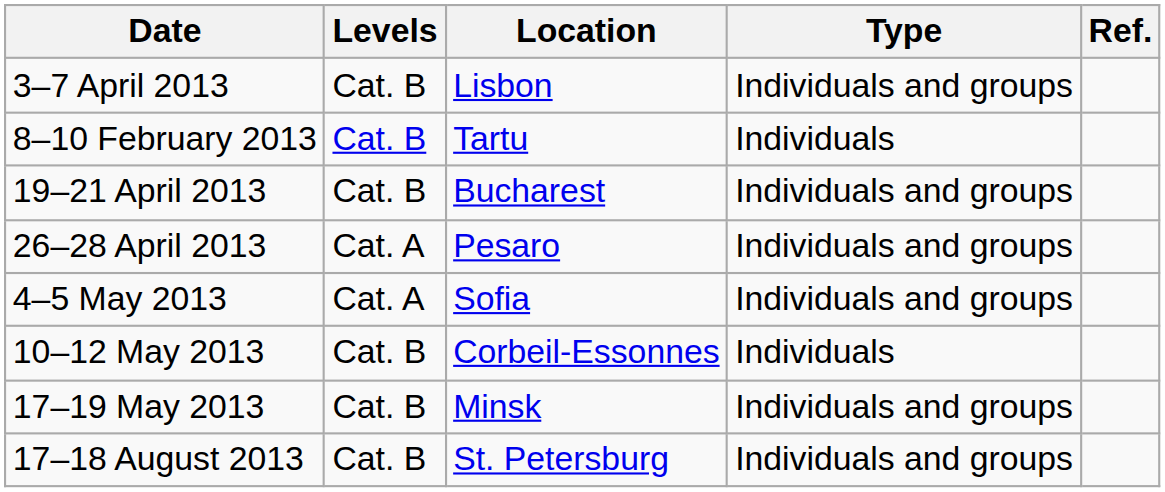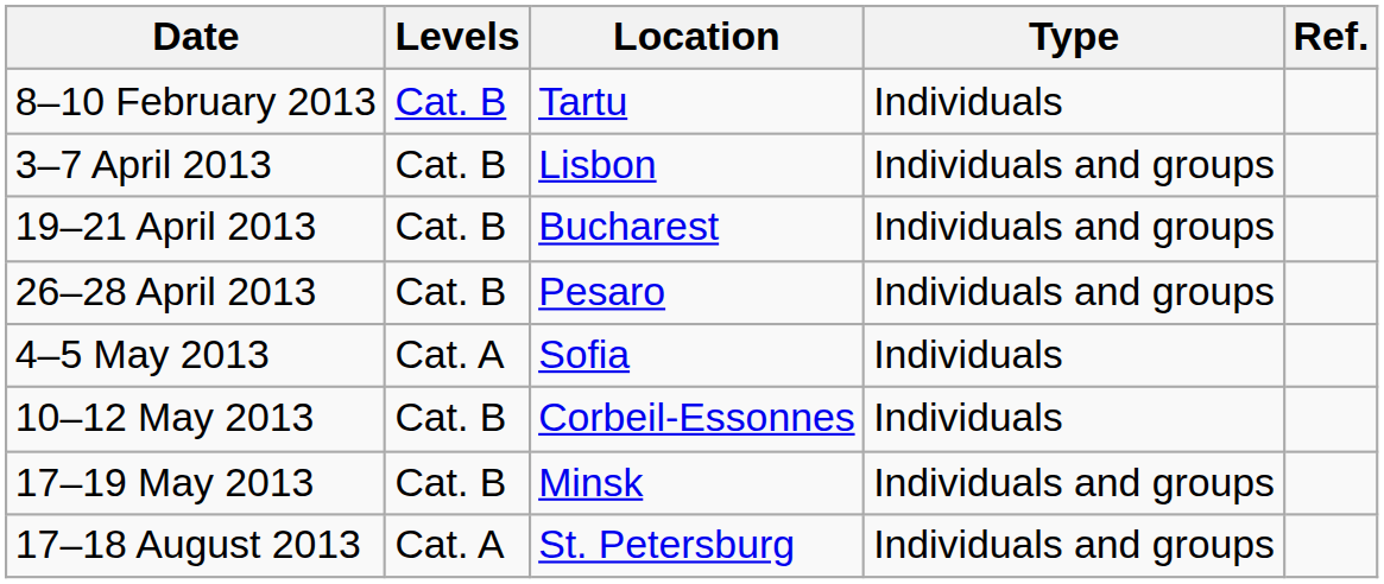 <table class="wikitable">
 <tr>
 <th>Date</th>
 <th>Levels</th>
 <th>Location</th>
 <th>Type</th>
 <th>Ref.</th>
 </tr>
 <tr>
+<td>8–10 February 2013</td>
+<td><a href='#'>Cat. B</a></td>
+<td> <a href='#'>Tartu</a></td>
+<td>Individuals</td>
+<td></td>
+</tr>
+<tr>
 <td>3–7 April 2013</td>
 <td>Cat. B</td>
 <td> <a href='#'>Lisbon</a></td>
 <td>Individuals and groups</td>
-<td></td>
-</tr>
-<tr>
-<td>8–10 February 2013</td>
-<td><a href='#'>Cat. B</a></td>
-<td> <a href='#'>Tartu</a></td>
-<td>Individuals</td>
 <td></td>
 </tr>
 <tr>
 <td>19–21 April 2013</td>
 <td>Cat. B</td>
 <td> <a href='#'>Bucharest</a></td>
 <td>Individuals and groups</td>
 <td></td>
 </tr>
 <tr>
 <td>26–28 April 2013</td>
-<td>Cat. A</td>
+<td>Cat. B</td>
 <td> <a href='#'>Pesaro</a></td>
 <td>Individuals and groups</td>
 <td></td>
 </tr>
 <tr>
 <td>4–5 May 2013</td>
 <td>Cat. A</td>
 <td> <a href='#'>Sofia</a></td>
-<td>Individuals and groups</td>
+<td>Individuals</td>
 <td></td>
 </tr>
 <tr>
 <td>10–12 May 2013</td>
 <td>Cat. B</td>
 <td> <a href='#'>Corbeil-Essonnes</a></td>
 <td>Individuals</td>
 <td></td>
 </tr>
 <tr>
 <td>17–19 May 2013</td>
 <td>Cat. B</td>
 <td> <a href='#'>Minsk</a></td>
 <td>Individuals and groups</td>
 <td></td>
 </tr>
 <tr>
 <td>17–18 August 2013</td>
-<td>Cat. B</td>
+<td>Cat. A</td>
 <td> <a href='#'>St. Petersburg</a></td>
 <td>Individuals and groups</td>
 <td></td>
 </tr>
 </table>
